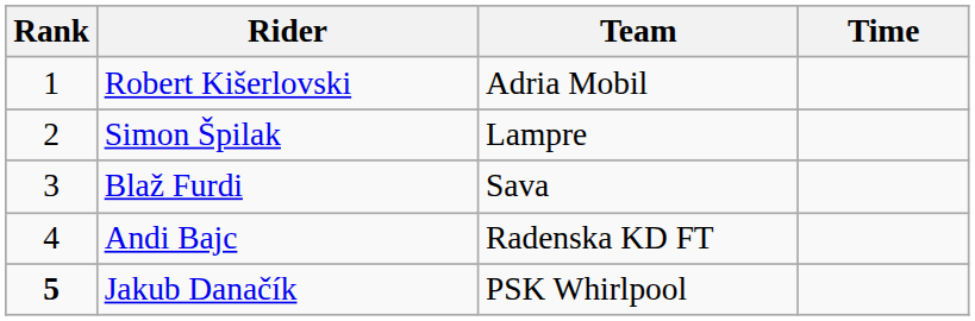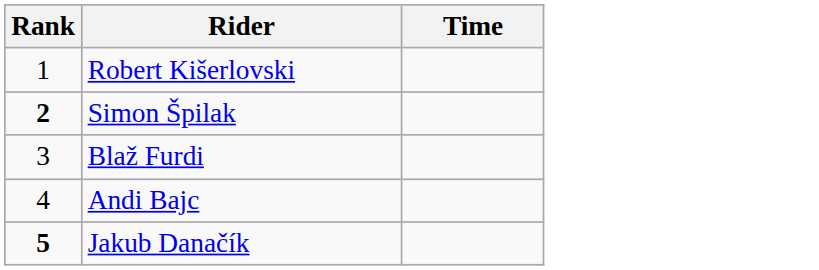 <table class="wikitable">
 <tr>
 <th>Rank</th>
 <th>Rider</th>
-<th>Team</th>
 <th>Time</th>
 </tr>
 <tr>
 <td align=center>1</td>
 <td width=180> <a href='#'>Robert Kišerlovski</a> </td>
-<td width=150>Adria Mobil</td>
 <td width=76 align=right></td>
 </tr>
 <tr>
-<td align=center>2</td>
+<td align=center><strong>2</strong></td>
 <td> <a href='#'>Simon Špilak</a></td>
-<td>Lampre</td>
 <td align=right></td>
 </tr>
 <tr>
 <td align=center>3</td>
 <td> <a href='#'>Blaž Furdi</a></td>
-<td>Sava</td>
 <td align=right></td>
 </tr>
 <tr>
 <td align=center>4</td>
 <td> <a href='#'>Andi Bajc</a></td>
-<td>Radenska KD FT</td>
 <td align=right></td>
 </tr>
 <tr>
 <td align=center><strong>5</strong></td>
 <td> <a href='#'>Jakub Danačík</a></td>
-<td>PSK Whirlpool</td>
 <td align=right></td>
 </tr>
 </table>
